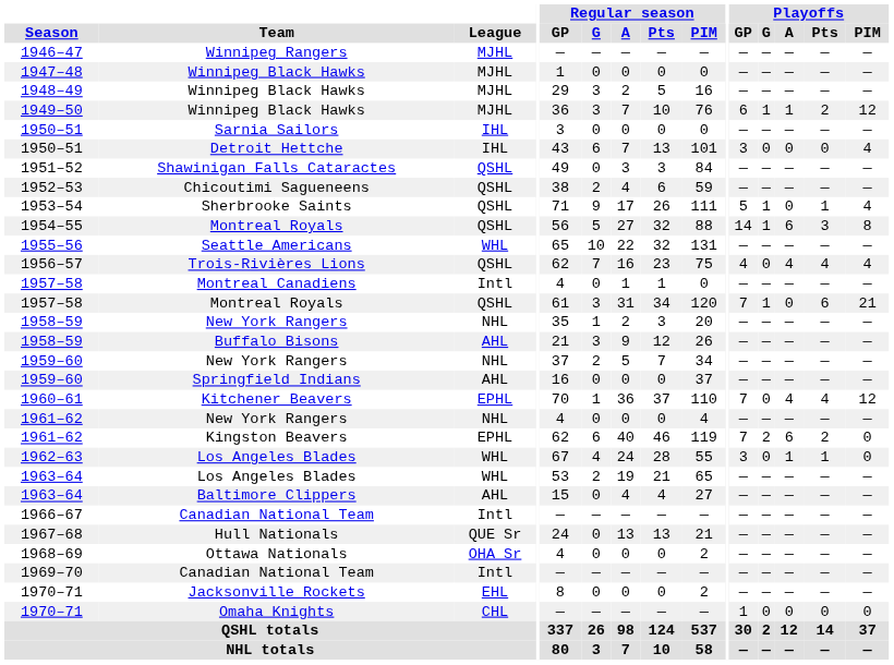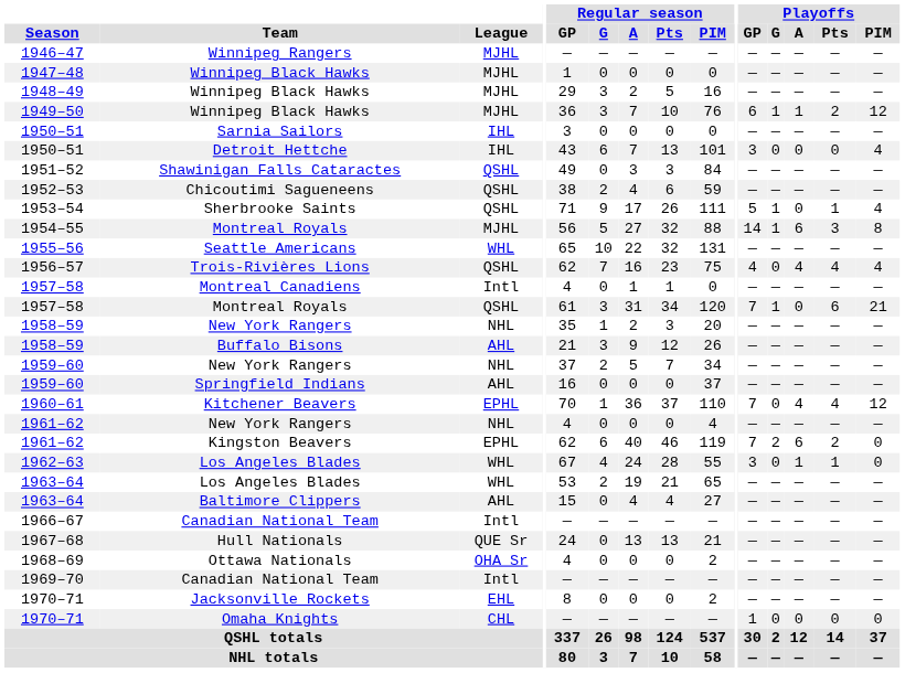 <table border="0" cellpadding="1" cellspacing="0" style="text-align:center; width:60em">
 <tr bgcolor="#e0e0e0">
 <th colspan="3" bgcolor="#ffffff"></th>
 <th rowspan="100" bgcolor="#ffffff"></th>
 <th colspan="5"><a href='#'>Regular season</a></th>
 <th rowspan="100" bgcolor="#ffffff"></th>
 <th colspan="5"><a href='#'>Playoffs</a></th>
 </tr>
 <tr bgcolor="#e0e0e0">
 <th><a href='#'>Season</a></th>
 <th>Team</th>
 <th>League</th>
 <th>GP</th>
 <th><a href='#'>G</a></th>
 <th><a href='#'>A</a></th>
 <th><a href='#'>Pts</a></th>
 <th><a href='#'>PIM</a></th>
 <th>GP</th>
 <th>G</th>
 <th>A</th>
 <th>Pts</th>
 <th>PIM</th>
 </tr>
 <tr>
 <td><a href='#'>1946–47</a></td>
 <td><a href='#'>Winnipeg Rangers</a></td>
 <td><a href='#'>MJHL</a></td>
 <td>—</td>
 <td>—</td>
 <td>—</td>
 <td>—</td>
 <td>—</td>
 <td>—</td>
 <td>—</td>
 <td>—</td>
 <td>—</td>
 <td>—</td>
 </tr>
 <tr bgcolor="#f0f0f0">
 <td><a href='#'>1947–48</a></td>
 <td><a href='#'>Winnipeg Black Hawks</a></td>
 <td>MJHL</td>
 <td>1</td>
 <td>0</td>
 <td>0</td>
 <td>0</td>
 <td>0</td>
 <td>—</td>
 <td>—</td>
 <td>—</td>
 <td>—</td>
 <td>—</td>
 </tr>
 <tr>
 <td><a href='#'>1948–49</a></td>
 <td>Winnipeg Black Hawks</td>
 <td>MJHL</td>
 <td>29</td>
 <td>3</td>
 <td>2</td>
 <td>5</td>
 <td>16</td>
 <td>—</td>
 <td>—</td>
 <td>—</td>
 <td>—</td>
 <td>—</td>
 </tr>
 <tr bgcolor="#f0f0f0">
 <td><a href='#'>1949–50</a></td>
 <td>Winnipeg Black Hawks</td>
 <td>MJHL</td>
 <td>36</td>
 <td>3</td>
 <td>7</td>
 <td>10</td>
 <td>76</td>
 <td>6</td>
 <td>1</td>
 <td>1</td>
 <td>2</td>
 <td>12</td>
 </tr>
 <tr>
 <td><a href='#'>1950–51</a></td>
 <td><a href='#'>Sarnia Sailors</a></td>
 <td><a href='#'>IHL</a></td>
 <td>3</td>
 <td>0</td>
 <td>0</td>
 <td>0</td>
 <td>0</td>
 <td>—</td>
 <td>—</td>
 <td>—</td>
 <td>—</td>
 <td>—</td>
 </tr>
 <tr bgcolor="#f0f0f0">
 <td>1950–51</td>
 <td><a href='#'>Detroit Hettche</a></td>
 <td>IHL</td>
 <td>43</td>
 <td>6</td>
 <td>7</td>
 <td>13</td>
 <td>101</td>
 <td>3</td>
 <td>0</td>
 <td>0</td>
 <td>0</td>
 <td>4</td>
 </tr>
 <tr>
 <td>1951–52</td>
 <td><a href='#'>Shawinigan Falls Cataractes</a></td>
 <td><a href='#'>QSHL</a></td>
 <td>49</td>
 <td>0</td>
 <td>3</td>
 <td>3</td>
 <td>84</td>
 <td>—</td>
 <td>—</td>
 <td>—</td>
 <td>—</td>
 <td>—</td>
 </tr>
 <tr bgcolor="#f0f0f0">
 <td>1952–53</td>
 <td>Chicoutimi Sagueneens</td>
 <td>QSHL</td>
 <td>38</td>
 <td>2</td>
 <td>4</td>
 <td>6</td>
 <td>59</td>
 <td>—</td>
 <td>—</td>
 <td>—</td>
 <td>—</td>
 <td>—</td>
 </tr>
 <tr>
 <td>1953–54</td>
 <td>Sherbrooke Saints</td>
 <td>QSHL</td>
 <td>71</td>
 <td>9</td>
 <td>17</td>
 <td>26</td>
 <td>111</td>
 <td>5</td>
 <td>1</td>
 <td>0</td>
 <td>1</td>
 <td>4</td>
 </tr>
 <tr bgcolor="#f0f0f0">
 <td>1954–55</td>
 <td><a href='#'>Montreal Royals</a></td>
-<td>QSHL</td>
+<td>MJHL</td>
 <td>56</td>
 <td>5</td>
 <td>27</td>
 <td>32</td>
 <td>88</td>
 <td>14</td>
 <td>1</td>
 <td>6</td>
 <td>3</td>
 <td>8</td>
 </tr>
 <tr>
 <td><a href='#'>1955–56</a></td>
 <td><a href='#'>Seattle Americans</a></td>
 <td><a href='#'>WHL</a></td>
 <td>65</td>
 <td>10</td>
 <td>22</td>
 <td>32</td>
 <td>131</td>
 <td>—</td>
 <td>—</td>
 <td>—</td>
 <td>—</td>
 <td>—</td>
 </tr>
 <tr bgcolor="#f0f0f0">
 <td>1956–57</td>
 <td><a href='#'>Trois-Rivières Lions</a></td>
 <td>QSHL</td>
 <td>62</td>
 <td>7</td>
 <td>16</td>
 <td>23</td>
 <td>75</td>
 <td>4</td>
 <td>0</td>
 <td>4</td>
 <td>4</td>
 <td>4</td>
 </tr>
 <tr>
 <td><a href='#'>1957–58</a></td>
 <td><a href='#'>Montreal Canadiens</a></td>
 <td>Intl</td>
 <td>4</td>
 <td>0</td>
 <td>1</td>
 <td>1</td>
 <td>0</td>
 <td>—</td>
 <td>—</td>
 <td>—</td>
 <td>—</td>
 <td>—</td>
 </tr>
 <tr bgcolor="#f0f0f0">
 <td>1957–58</td>
 <td>Montreal Royals</td>
 <td>QSHL</td>
 <td>61</td>
 <td>3</td>
 <td>31</td>
 <td>34</td>
 <td>120</td>
 <td>7</td>
 <td>1</td>
 <td>0</td>
 <td>6</td>
 <td>21</td>
 </tr>
 <tr>
 <td><a href='#'>1958–59</a></td>
 <td><a href='#'>New York Rangers</a></td>
 <td>NHL</td>
 <td>35</td>
 <td>1</td>
 <td>2</td>
 <td>3</td>
 <td>20</td>
 <td>—</td>
 <td>—</td>
 <td>—</td>
 <td>—</td>
 <td>—</td>
 </tr>
 <tr bgcolor="#f0f0f0">
 <td><a href='#'>1958–59</a></td>
 <td><a href='#'>Buffalo Bisons</a></td>
 <td><a href='#'>AHL</a></td>
 <td>21</td>
 <td>3</td>
 <td>9</td>
 <td>12</td>
 <td>26</td>
 <td>—</td>
 <td>—</td>
 <td>—</td>
 <td>—</td>
 <td>—</td>
 </tr>
 <tr>
 <td><a href='#'>1959–60</a></td>
 <td>New York Rangers</td>
 <td>NHL</td>
 <td>37</td>
 <td>2</td>
 <td>5</td>
 <td>7</td>
 <td>34</td>
 <td>—</td>
 <td>—</td>
 <td>—</td>
 <td>—</td>
 <td>—</td>
 </tr>
 <tr bgcolor="#f0f0f0">
 <td><a href='#'>1959–60</a></td>
 <td><a href='#'>Springfield Indians</a></td>
 <td>AHL</td>
 <td>16</td>
 <td>0</td>
 <td>0</td>
 <td>0</td>
 <td>37</td>
 <td>—</td>
 <td>—</td>
 <td>—</td>
 <td>—</td>
 <td>—</td>
 </tr>
 <tr>
 <td><a href='#'>1960–61</a></td>
 <td><a href='#'>Kitchener Beavers</a></td>
 <td><a href='#'>EPHL</a></td>
 <td>70</td>
 <td>1</td>
 <td>36</td>
 <td>37</td>
 <td>110</td>
 <td>7</td>
 <td>0</td>
 <td>4</td>
 <td>4</td>
 <td>12</td>
 </tr>
 <tr bgcolor="#f0f0f0">
 <td><a href='#'>1961–62</a></td>
 <td>New York Rangers</td>
 <td>NHL</td>
 <td>4</td>
 <td>0</td>
 <td>0</td>
 <td>0</td>
 <td>4</td>
 <td>—</td>
 <td>—</td>
 <td>—</td>
 <td>—</td>
 <td>—</td>
 </tr>
 <tr>
 <td><a href='#'>1961–62</a></td>
 <td>Kingston Beavers</td>
 <td>EPHL</td>
 <td>62</td>
 <td>6</td>
 <td>40</td>
 <td>46</td>
 <td>119</td>
 <td>7</td>
 <td>2</td>
 <td>6</td>
 <td>2</td>
 <td>0</td>
 </tr>
 <tr bgcolor="#f0f0f0">
 <td><a href='#'>1962–63</a></td>
 <td><a href='#'>Los Angeles Blades</a></td>
 <td>WHL</td>
 <td>67</td>
 <td>4</td>
 <td>24</td>
 <td>28</td>
 <td>55</td>
 <td>3</td>
 <td>0</td>
 <td>1</td>
 <td>1</td>
 <td>0</td>
 </tr>
 <tr>
 <td><a href='#'>1963–64</a></td>
 <td>Los Angeles Blades</td>
 <td>WHL</td>
 <td>53</td>
 <td>2</td>
 <td>19</td>
 <td>21</td>
 <td>65</td>
 <td>—</td>
 <td>—</td>
 <td>—</td>
 <td>—</td>
 <td>—</td>
 </tr>
 <tr bgcolor="#f0f0f0">
 <td><a href='#'>1963–64</a></td>
 <td><a href='#'>Baltimore Clippers</a></td>
 <td>AHL</td>
 <td>15</td>
 <td>0</td>
 <td>4</td>
 <td>4</td>
 <td>27</td>
 <td>—</td>
 <td>—</td>
 <td>—</td>
 <td>—</td>
 <td>—</td>
 </tr>
 <tr>
 <td>1966–67</td>
 <td><a href='#'>Canadian National Team</a></td>
 <td>Intl</td>
 <td>—</td>
 <td>—</td>
 <td>—</td>
 <td>—</td>
 <td>—</td>
 <td>—</td>
 <td>—</td>
 <td>—</td>
 <td>—</td>
 <td>—</td>
 </tr>
 <tr bgcolor="#f0f0f0">
 <td>1967–68</td>
 <td>Hull Nationals</td>
 <td>QUE Sr</td>
 <td>24</td>
 <td>0</td>
 <td>13</td>
 <td>13</td>
 <td>21</td>
 <td>—</td>
 <td>—</td>
 <td>—</td>
 <td>—</td>
 <td>—</td>
 </tr>
 <tr>
 <td>1968–69</td>
 <td>Ottawa Nationals</td>
 <td><a href='#'>OHA Sr</a></td>
 <td>4</td>
 <td>0</td>
 <td>0</td>
 <td>0</td>
 <td>2</td>
 <td>—</td>
 <td>—</td>
 <td>—</td>
 <td>—</td>
 <td>—</td>
 </tr>
 <tr bgcolor="#f0f0f0">
 <td>1969–70</td>
 <td>Canadian National Team</td>
 <td>Intl</td>
 <td>—</td>
 <td>—</td>
 <td>—</td>
 <td>—</td>
 <td>—</td>
 <td>—</td>
 <td>—</td>
 <td>—</td>
 <td>—</td>
 <td>—</td>
 </tr>
 <tr>
 <td>1970–71</td>
 <td><a href='#'>Jacksonville Rockets</a></td>
 <td><a href='#'>EHL</a></td>
 <td>8</td>
 <td>0</td>
 <td>0</td>
 <td>0</td>
 <td>2</td>
 <td>—</td>
 <td>—</td>
 <td>—</td>
 <td>—</td>
 <td>—</td>
 </tr>
 <tr bgcolor="#f0f0f0">
 <td><a href='#'>1970–71</a></td>
 <td><a href='#'>Omaha Knights</a></td>
 <td><a href='#'>CHL</a></td>
 <td>—</td>
 <td>—</td>
 <td>—</td>
 <td>—</td>
 <td>—</td>
 <td>1</td>
 <td>0</td>
 <td>0</td>
 <td>0</td>
 <td>0</td>
 </tr>
 <tr bgcolor="#e0e0e0">
 <th colspan="3">QSHL totals</th>
 <th>337</th>
 <th>26</th>
 <th>98</th>
 <th>124</th>
 <th>537</th>
 <th>30</th>
 <th>2</th>
 <th>12</th>
 <th>14</th>
 <th>37</th>
 </tr>
 <tr bgcolor="#e0e0e0">
 <th colspan="3">NHL totals</th>
 <th>80</th>
 <th>3</th>
 <th>7</th>
 <th>10</th>
 <th>58</th>
 <th>—</th>
 <th>—</th>
 <th>—</th>
 <th>—</th>
 <th>—</th>
 </tr>
 </table>
